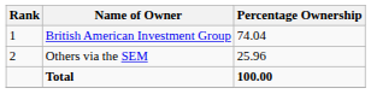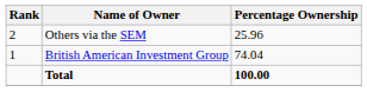 <table class="wikitable sortable" style="margin-left:auto;margin-right:auto">
 <tr>
 <th style="width:2em;">Rank</th>
 <th>Name of Owner</th>
 <th>Percentage Ownership</th>
 </tr>
 <tr>
+<td>2</td>
+<td>Others via the <a href='#'>SEM</a></td>
+<td>25.96</td>
+</tr>
+<tr>
 <td>1</td>
 <td><a href='#'>British American Investment Group</a></td>
 <td>74.04</td>
-</tr>
-<tr>
-<td>2</td>
-<td>Others via the <a href='#'>SEM</a></td>
-<td>25.96</td>
 </tr>
 <tr>
 <td></td>
 <td><strong>Total</strong></td>
 <td><strong>100.00</strong></td>
 </tr>
 <tr>
 </tr>
 </table>
